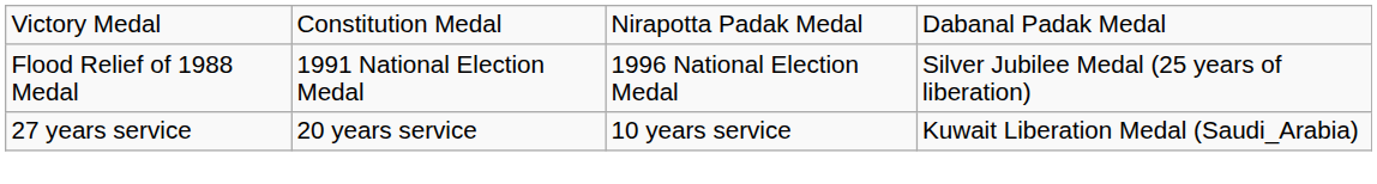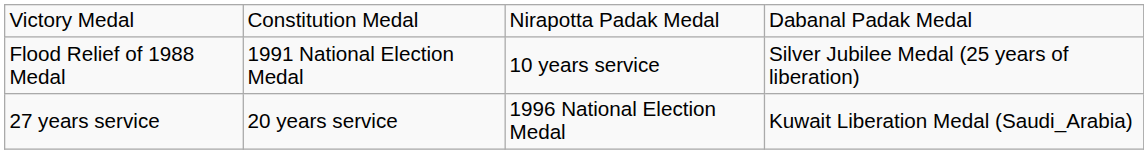 <table class="wikitable" style="margin: 1em auto;">
 <tr>
 <td>Victory Medal</td>
 <td>Constitution Medal</td>
 <td>Nirapotta Padak Medal</td>
 <td>Dabanal Padak Medal</td>
 </tr>
 <tr>
 <td>Flood Relief of 1988 Medal</td>
 <td>1991 National Election Medal</td>
-<td>1996 National Election Medal</td>
+<td>10 years service</td>
 <td>Silver Jubilee Medal (25 years of liberation)</td>
 </tr>
 <tr>
 <td>27 years service</td>
 <td>20 years service</td>
-<td>10 years service</td>
+<td>1996 National Election Medal</td>
 <td>Kuwait Liberation Medal (Saudi_Arabia)</td>
 </tr>
 </table>
